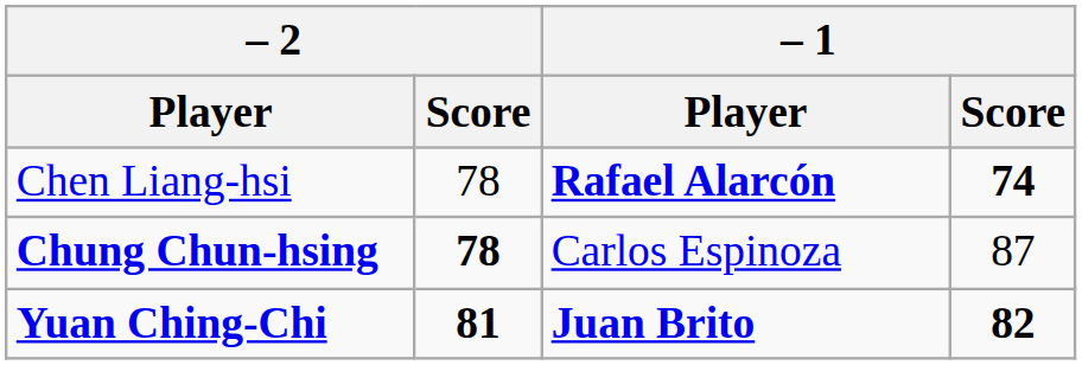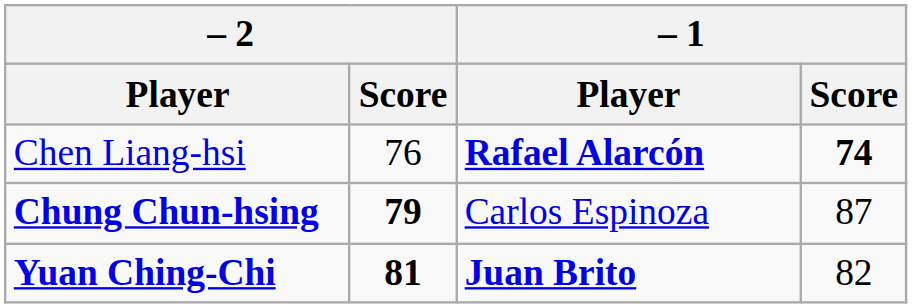 <table class=wikitable>
 <tr>
 <th colspan=2> – 2</th>
 <th colspan=2> – 1</th>
 </tr>
 <tr>
 <th width=140>Player</th>
 <th>Score</th>
 <th width=140>Player</th>
 <th>Score</th>
 </tr>
 <tr>
 <td><a href='#'>Chen Liang-hsi</a></td>
-<td align=center>78</td>
+<td align=center>76</td>
 <td><strong><a href='#'>Rafael Alarcón</a></strong></td>
 <td align=center><strong>74</strong></td>
 </tr>
 <tr>
 <td><strong><a href='#'>Chung Chun-hsing</a></strong></td>
-<td align=center><strong>78</strong></td>
+<td align=center><strong>79</strong></td>
 <td><a href='#'>Carlos Espinoza</a></td>
 <td align=center>87</td>
 </tr>
 <tr>
 <td><strong><a href='#'>Yuan Ching-Chi</a></strong></td>
 <td align=center><strong>81</strong></td>
 <td><strong><a href='#'>Juan Brito</a></strong></td>
-<td align=center><strong>82</strong></td>
+<td align=center>82</td>
 </tr>
 </table>
